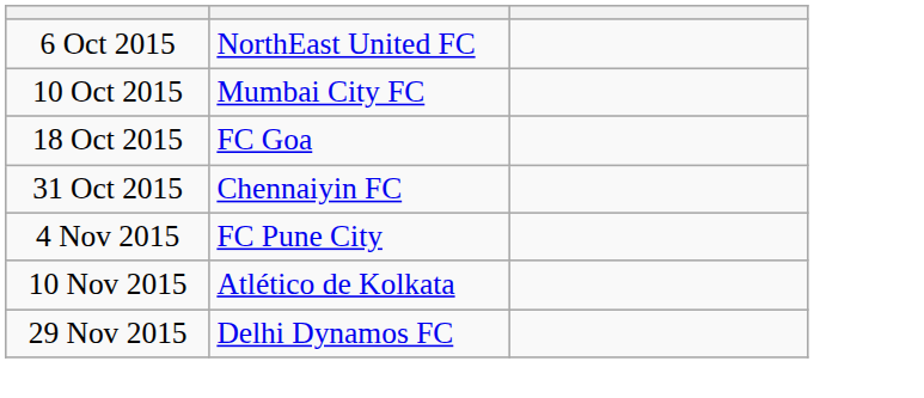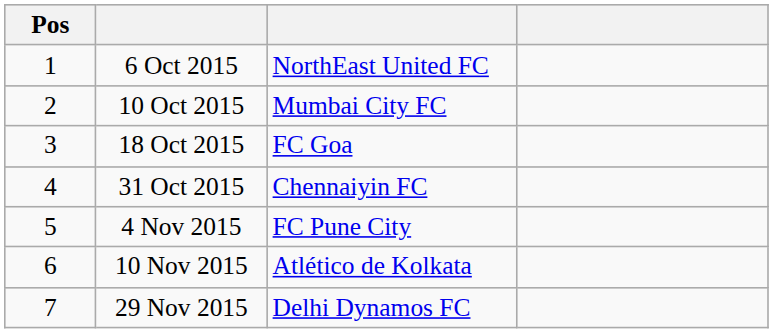 <table class="wikitable sortable">
 <tr>
+<th width=50>Pos</th>
 <th width=100></th>
 <th width=150></th>
 <th width=150></th>
 </tr>
 <tr>
+<td align=center>1</td>
 <td align=center>6 Oct 2015</td>
 <td align=left><a href='#'>NorthEast United FC</a></td>
 <td align=center></td>
 </tr>
 <tr>
+<td align=center>2</td>
 <td align=center>10 Oct 2015</td>
 <td align=left><a href='#'>Mumbai City FC</a></td>
 <td align=center></td>
 </tr>
 <tr>
+<td align=center>3</td>
 <td align=center>18 Oct 2015</td>
 <td align=left><a href='#'>FC Goa</a></td>
 <td align=center></td>
 </tr>
 <tr>
+<td align=center>4</td>
 <td align=center>31 Oct 2015</td>
 <td align=left><a href='#'>Chennaiyin FC</a></td>
 <td align=center></td>
 </tr>
 <tr>
+<td align=center>5</td>
 <td align=center>4 Nov 2015</td>
 <td align=left><a href='#'>FC Pune City</a></td>
 <td align=center></td>
 </tr>
 <tr>
+<td align=center>6</td>
 <td align=center>10 Nov 2015</td>
 <td align=left><a href='#'>Atlético de Kolkata</a></td>
 <td align=center></td>
 </tr>
 <tr>
+<td align=center>7</td>
 <td align=center>29 Nov 2015</td>
 <td align=left><a href='#'>Delhi Dynamos FC</a></td>
 <td align=center></td>
 </tr>
 </table>
